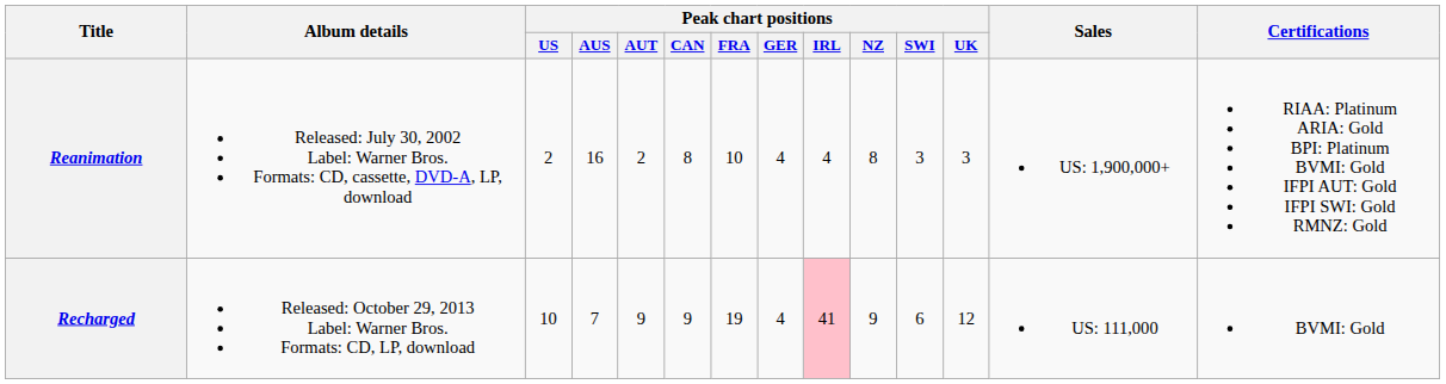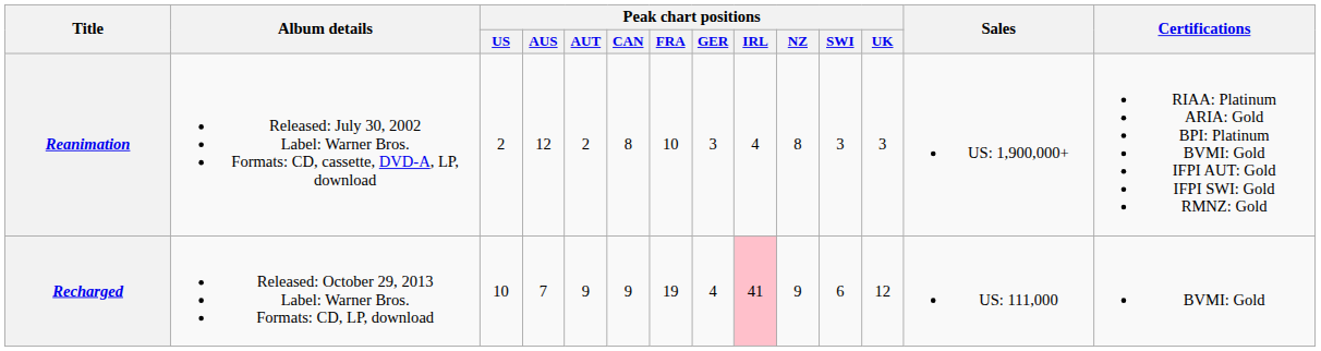 <table class="wikitable plainrowheaders" style="text-align:center;">
 <tr>
 <th scope="col" rowspan="2" style="width:10em;">Title</th>
 <th scope="col" rowspan="2" style="width:19em;">Album details</th>
 <th scope="col" colspan="10">Peak chart positions</th>
 <th scope="col" rowspan="2" style="width:11.5em;">Sales</th>
 <th scope="col" rowspan="2" style="width:13.5em;"><a href='#'>Certifications</a></th>
 </tr>
 <tr>
 <th scope="col" style="width:2.5em;font-size:90%;"><a href='#'>US</a><br></th>
 <th scope="col" style="width:2.5em;font-size:90%;"><a href='#'>AUS</a><br></th>
 <th scope="col" style="width:2.5em;font-size:90%;"><a href='#'>AUT</a><br></th>
 <th scope="col" style="width:2.5em;font-size:90%;"><a href='#'>CAN</a><br></th>
 <th scope="col" style="width:2.5em;font-size:90%;"><a href='#'>FRA</a><br></th>
 <th scope="col" style="width:2.5em;font-size:90%;"><a href='#'>GER</a><br></th>
 <th scope="col" style="width:2.5em;font-size:90%;"><a href='#'>IRL</a><br></th>
 <th scope="col" style="width:2.5em;font-size:90%;"><a href='#'>NZ</a><br></th>
 <th scope="col" style="width:2.5em;font-size:90%;"><a href='#'>SWI</a><br></th>
 <th scope="col" style="width:2.5em;font-size:90%;"><a href='#'>UK</a><br></th>
 </tr>
 <tr>
 <th scope="row"><em><a href='#'>Reanimation</a></em></th>
 <td><br><ul><li>Released: July 30, 2002</li><li>Label: Warner Bros.</li><li>Formats: CD, cassette, <a href='#'>DVD-A</a>, LP, download</li></ul></td>
 <td>2</td>
-<td>16</td>
+<td>12</td>
 <td>2</td>
 <td>8</td>
 <td>10</td>
-<td>4</td>
+<td>3</td>
 <td>4</td>
 <td>8</td>
 <td>3</td>
 <td>3</td>
 <td><br><ul><li>US: 1,900,000+</li></ul></td>
 <td><br><ul><li>RIAA: Platinum</li><li>ARIA: Gold</li><li>BPI: Platinum</li><li>BVMI: Gold</li><li>IFPI AUT: Gold</li><li>IFPI SWI: Gold</li><li>RMNZ: Gold</li></ul></td>
 </tr>
 <tr>
 <th scope="row"><em><a href='#'>Recharged</a></em></th>
 <td><br><ul><li>Released: October 29, 2013</li><li>Label: Warner Bros.</li><li>Formats: CD, LP, download</li></ul></td>
 <td>10</td>
 <td>7</td>
 <td>9</td>
 <td>9</td>
 <td>19</td>
 <td>4</td>
 <td style="background: pink;">41</td>
 <td>9</td>
 <td>6</td>
 <td>12</td>
 <td><br><ul><li>US: 111,000</li></ul></td>
 <td><br><ul><li>BVMI: Gold</li></ul></td>
 </tr>
 </table>
